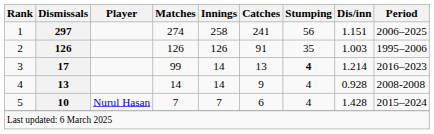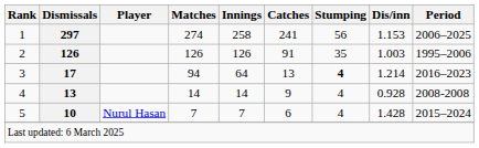 <table class="wikitable plainrowheaders sortable">
 <tr>
 <th scope=col>Rank</th>
 <th scope=col>Dismissals</th>
 <th scope=col>Player</th>
 <th scope=col>Matches</th>
 <th scope=col>Innings</th>
 <th scope=col>Catches</th>
 <th scope=col>Stumping</th>
 <th scope=col>Dis/inn</th>
 <th scope=col>Period</th>
 </tr>
 <tr>
 <td align=center>1</td>
 <th scope=row style=text-align:center;>297</th>
 <td></td>
 <td align=center>274</td>
 <td align=center>258</td>
 <td align=center>241</td>
 <td align=center>56</td>
-<td align=center>1.151</td>
+<td align=center>1.153</td>
 <td>2006–2025</td>
 </tr>
 <tr>
 <td align=center>2</td>
 <th scope=row style=text-align:center;>126</th>
 <td></td>
 <td align=center>126</td>
 <td align=center>126</td>
 <td align=center>91</td>
 <td align=center>35</td>
 <td align=center>1.003</td>
 <td>1995–2006</td>
 </tr>
 <tr>
 <td align=center>3</td>
 <th scope=row style=text-align:center;>17</th>
 <td></td>
-<td align=center>99</td>
-<td align=center>14</td>
+<td align=center>94</td>
+<td align=center>64</td>
 <td align=center>13</td>
 <td align=center><strong>4</strong></td>
 <td align=center>1.214</td>
 <td>2016–2023</td>
 </tr>
 <tr>
 <td align=center>4</td>
 <th scope=row style=text-align:center;>13</th>
 <td></td>
 <td align=center>14</td>
 <td align=center>14</td>
 <td align=center>9</td>
 <td align=center>4</td>
 <td align=center>0.928</td>
 <td>2008-2008</td>
 </tr>
 <tr>
 <td align=center>5</td>
 <th scope=row style=text-align:center;>10</th>
 <td><a href='#'>Nurul Hasan</a></td>
 <td align=center>7</td>
 <td align=center>7</td>
 <td align=center>6</td>
 <td align=center>4</td>
 <td align=center>1.428</td>
 <td>2015–2024</td>
 </tr>
 <tr>
 </tr>
 <tr class=sortbottom>
 <td colspan=9><small>Last updated: 6 March 2025</small> </td>
 </tr>
 </table>
